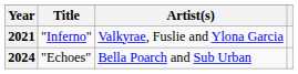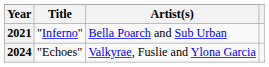 <table class="wikitable plainrowheaders">
 <tr>
 </tr>
 <tr>
 <th scope="col">Year</th>
 <th scope="col">Title</th>
 <th scope="col">Artist(s)</th>
 <th scope="col" class="unsortable"></th>
 </tr>
 <tr>
 <th scope="row">2021</th>
 <td>"<a href='#'>Inferno</a>"</td>
-<td><a href='#'>Valkyrae</a>, Fuslie and <a href='#'>Ylona Garcia</a></td>
+<td><a href='#'>Bella Poarch</a> and <a href='#'>Sub Urban</a></td>
 <td align="center"></td>
 </tr>
 <tr>
 <th scope="row">2024</th>
 <td>"Echoes"</td>
-<td><a href='#'>Bella Poarch</a> and <a href='#'>Sub Urban</a></td>
+<td><a href='#'>Valkyrae</a>, Fuslie and <a href='#'>Ylona Garcia</a></td>
 <td align="center"></td>
 </tr>
 </table>
